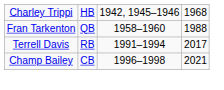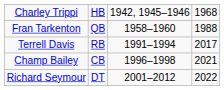 <table class="wikitable" style="text-align:center">
 <tr>
 <td><a href='#'>Charley Trippi</a></td>
 <td><a href='#'>HB</a></td>
 <td>1942, 1945–1946</td>
 <td>1968</td>
 </tr>
 <tr>
 <td><a href='#'>Fran Tarkenton</a></td>
 <td><a href='#'>QB</a></td>
 <td>1958–1960</td>
 <td>1988</td>
 </tr>
 <tr>
 <td><a href='#'>Terrell Davis</a></td>
 <td><a href='#'>RB</a></td>
 <td>1991–1994</td>
 <td>2017</td>
 </tr>
 <tr>
 <td><a href='#'>Champ Bailey</a></td>
 <td><a href='#'>CB</a></td>
 <td>1996–1998</td>
 <td>2021</td>
 </tr>
+<tr>
+<td><a href='#'>Richard Seymour</a></td>
+<td><a href='#'>DT</a></td>
+<td>2001–2012</td>
+<td>2022</td>
+</tr>
 </table>
